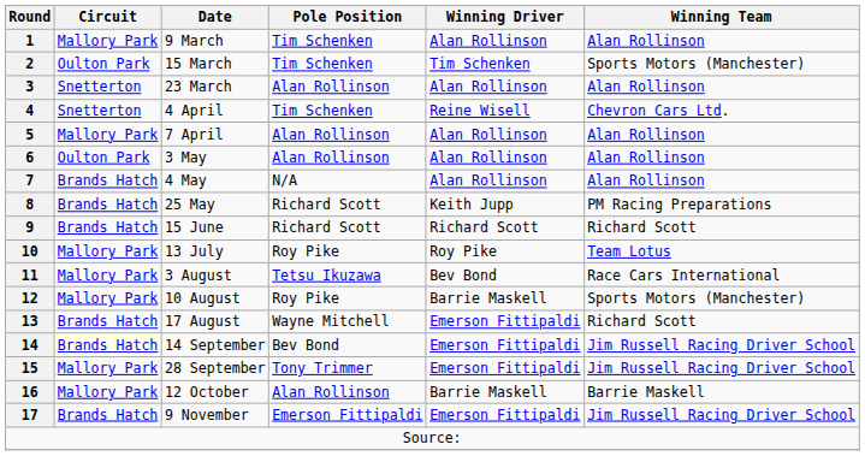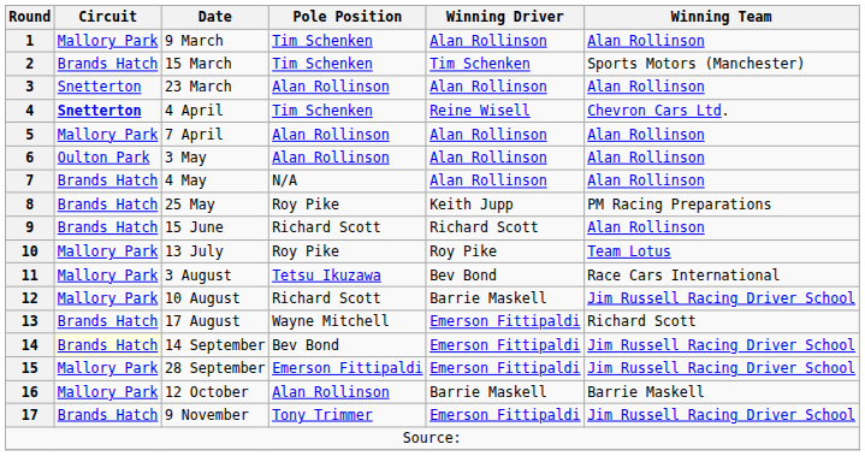 <table class="wikitable" style="font-size: 90%;">
 <tr>
 <th>Round</th>
 <th>Circuit</th>
 <th>Date</th>
 <th>Pole Position</th>
 <th>Winning Driver</th>
 <th>Winning Team</th>
 </tr>
 <tr>
 <th>1</th>
 <td> <a href='#'>Mallory Park</a></td>
 <td>9 March</td>
 <td> <a href='#'>Tim Schenken</a></td>
 <td> <a href='#'>Alan Rollinson</a></td>
 <td><a href='#'>Alan Rollinson</a></td>
 </tr>
 <tr>
 <th>2</th>
-<td> <a href='#'>Oulton Park</a></td>
+<td> <a href='#'>Brands Hatch</a></td>
 <td>15 March</td>
 <td> <a href='#'>Tim Schenken</a></td>
 <td> <a href='#'>Tim Schenken</a></td>
 <td>Sports Motors (Manchester)</td>
 </tr>
 <tr>
 <th>3</th>
 <td> <a href='#'>Snetterton</a></td>
 <td>23 March</td>
 <td> <a href='#'>Alan Rollinson</a></td>
 <td> <a href='#'>Alan Rollinson</a></td>
 <td><a href='#'>Alan Rollinson</a></td>
 </tr>
 <tr>
 <th>4</th>
-<td> <a href='#'>Snetterton</a></td>
+<td><strong> <a href='#'>Snetterton</a></strong></td>
 <td>4 April</td>
 <td> <a href='#'>Tim Schenken</a></td>
 <td> <a href='#'>Reine Wisell</a></td>
 <td><a href='#'>Chevron Cars Ltd</a>.</td>
 </tr>
 <tr>
 <th>5</th>
 <td> <a href='#'>Mallory Park</a></td>
 <td>7 April</td>
 <td> <a href='#'>Alan Rollinson</a></td>
 <td> <a href='#'>Alan Rollinson</a></td>
 <td><a href='#'>Alan Rollinson</a></td>
 </tr>
 <tr>
 <th>6</th>
 <td> <a href='#'>Oulton Park</a></td>
 <td>3 May</td>
 <td> <a href='#'>Alan Rollinson</a></td>
 <td> <a href='#'>Alan Rollinson</a></td>
 <td><a href='#'>Alan Rollinson</a></td>
 </tr>
 <tr>
 <th>7</th>
 <td> <a href='#'>Brands Hatch</a></td>
 <td>4 May</td>
 <td>N/A</td>
 <td> <a href='#'>Alan Rollinson</a></td>
 <td><a href='#'>Alan Rollinson</a></td>
 </tr>
 <tr>
 <th>8</th>
 <td> <a href='#'>Brands Hatch</a></td>
 <td>25 May</td>
-<td> Richard Scott</td>
+<td> Roy Pike</td>
 <td> Keith Jupp</td>
 <td>PM Racing Preparations</td>
 </tr>
 <tr>
 <th>9</th>
 <td> <a href='#'>Brands Hatch</a></td>
 <td>15 June</td>
 <td> Richard Scott</td>
 <td> Richard Scott</td>
-<td>Richard Scott</td>
+<td><a href='#'>Alan Rollinson</a></td>
 </tr>
 <tr>
 <th>10</th>
 <td> <a href='#'>Mallory Park</a></td>
 <td>13 July</td>
 <td> Roy Pike</td>
 <td> Roy Pike</td>
 <td><a href='#'>Team Lotus</a></td>
 </tr>
 <tr>
 <th>11</th>
 <td> <a href='#'>Mallory Park</a></td>
 <td>3 August</td>
 <td> <a href='#'>Tetsu Ikuzawa</a></td>
 <td> Bev Bond</td>
 <td>Race Cars International</td>
 </tr>
 <tr>
 <th>12</th>
 <td> <a href='#'>Mallory Park</a></td>
 <td>10 August</td>
-<td> Roy Pike</td>
+<td> Richard Scott</td>
 <td> Barrie Maskell</td>
-<td>Sports Motors (Manchester)</td>
+<td><a href='#'>Jim Russell Racing Driver School</a></td>
 </tr>
 <tr>
 <th>13</th>
 <td> <a href='#'>Brands Hatch</a></td>
 <td>17 August</td>
 <td> Wayne Mitchell</td>
 <td> <a href='#'>Emerson Fittipaldi</a></td>
 <td>Richard Scott</td>
 </tr>
 <tr>
 <th>14</th>
 <td style="background: lightyellow;"> <a href='#'>Brands Hatch</a></td>
 <td>14 September</td>
 <td> Bev Bond</td>
 <td> <a href='#'>Emerson Fittipaldi</a></td>
 <td><a href='#'>Jim Russell Racing Driver School</a></td>
 </tr>
 <tr>
 <th>15</th>
 <td> <a href='#'>Mallory Park</a></td>
 <td>28 September</td>
-<td> <a href='#'>Tony Trimmer</a></td>
+<td> <a href='#'>Emerson Fittipaldi</a></td>
 <td> <a href='#'>Emerson Fittipaldi</a></td>
 <td><a href='#'>Jim Russell Racing Driver School</a></td>
 </tr>
 <tr>
 <th>16</th>
 <td> <a href='#'>Mallory Park</a></td>
 <td>12 October</td>
 <td> <a href='#'>Alan Rollinson</a></td>
 <td> Barrie Maskell</td>
 <td>Barrie Maskell</td>
 </tr>
 <tr>
 <th>17</th>
 <td> <a href='#'>Brands Hatch</a></td>
 <td>9 November</td>
-<td> <a href='#'>Emerson Fittipaldi</a></td>
+<td> <a href='#'>Tony Trimmer</a></td>
 <td> <a href='#'>Emerson Fittipaldi</a></td>
 <td><a href='#'>Jim Russell Racing Driver School</a></td>
 </tr>
 <tr>
 <td colspan=6 align=center>Source:</td>
 </tr>
 <tr>
 </tr>
 </table>
